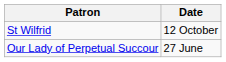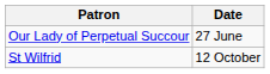 <table class="wikitable">
 <tr>
 <th>Patron</th>
 <th>Date</th>
 </tr>
 <tr>
+<td><a href='#'>Our Lady of Perpetual Succour</a></td>
+<td>27 June</td>
+</tr>
+<tr>
 <td><a href='#'>St Wilfrid</a></td>
 <td>12 October</td>
 </tr>
-<tr>
-<td><a href='#'>Our Lady of Perpetual Succour</a></td>
-<td>27 June</td>
-</tr>
 </table>
